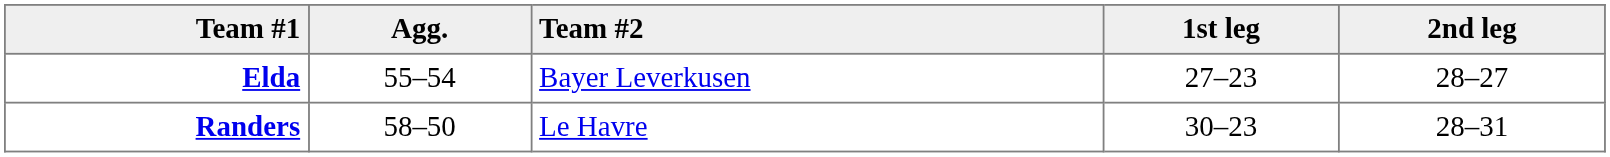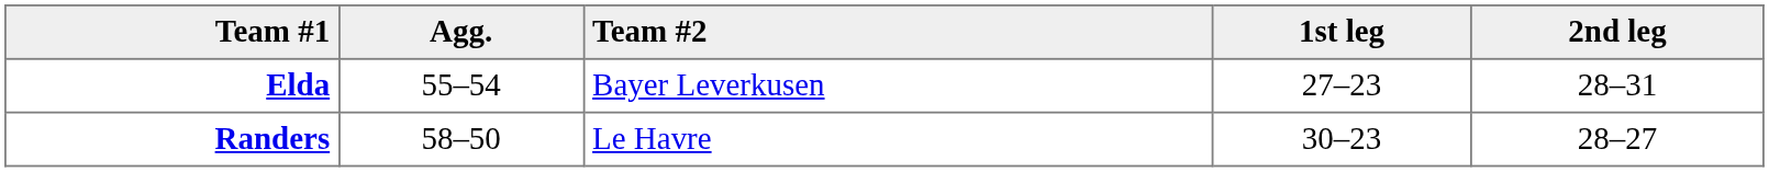 <table border=1 cellspacing=0 cellpadding=4 style="border-collapse: collapse;" width=70%>
 <tr bgcolor="efefef">
 <th align=right>Team #1</th>
 <th>Agg.</th>
 <th align=left>Team #2</th>
 <th>1st leg</th>
 <th>2nd leg</th>
 </tr>
 <tr>
 <td align=right><strong><a href='#'>Elda</a></strong> </td>
 <td align=center>55–54</td>
 <td> <a href='#'>Bayer Leverkusen</a></td>
 <td align=center>27–23</td>
-<td align=center>28–27</td>
+<td align=center>28–31</td>
 </tr>
 <tr>
 <td align=right><strong><a href='#'>Randers</a></strong> </td>
 <td align=center>58–50</td>
 <td> <a href='#'>Le Havre</a></td>
 <td align=center>30–23</td>
-<td align=center>28–31</td>
+<td align=center>28–27</td>
 </tr>
 </table>
